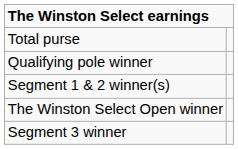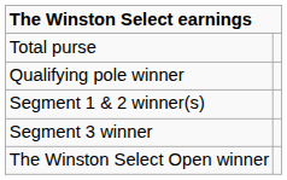 <table class="wikitable">
 <tr>
 <td colspan="2"><strong>The Winston Select earnings</strong></td>
 </tr>
 <tr>
 <td>Total purse</td>
 <td></td>
 </tr>
 <tr>
 <td>Qualifying pole winner</td>
 <td></td>
 </tr>
 <tr>
 <td>Segment 1 & 2 winner(s)</td>
 <td></td>
 </tr>
 <tr>
+<td>Segment 3 winner</td>
+<td></td>
+</tr>
+<tr>
 <td>The Winston Select Open winner</td>
 <td></td>
 </tr>
-<tr>
-<td>Segment 3 winner</td>
-<td></td>
-</tr>
 </table>
